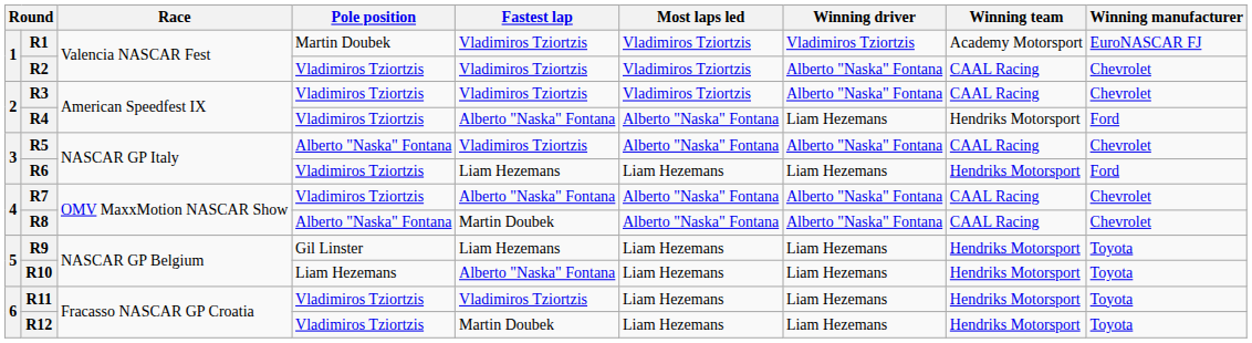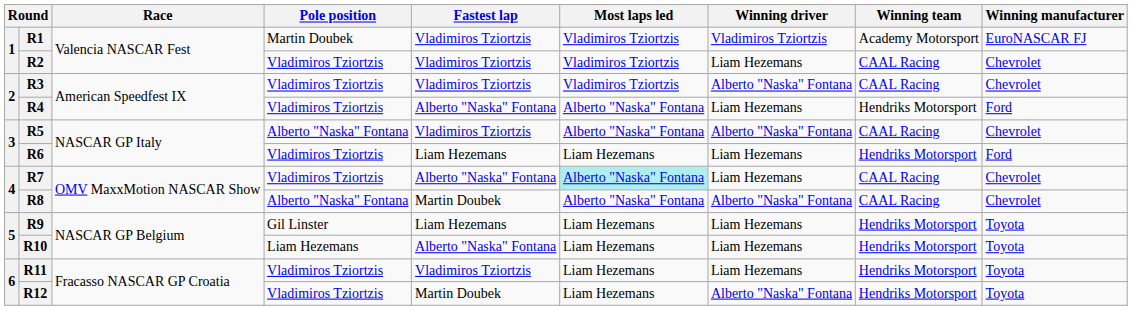 <table class="wikitable" style="font-size:85%;">
 <tr>
 <th colspan=2>Round</th>
 <th>Race</th>
 <th><a href='#'>Pole position</a></th>
 <th><a href='#'>Fastest lap</a></th>
 <th>Most laps led</th>
 <th>Winning driver</th>
 <th>Winning team</th>
 <th>Winning manufacturer</th>
 </tr>
 <tr>
 <th rowspan=2>1</th>
 <th>R1</th>
 <td rowspan=2>Valencia NASCAR Fest</td>
 <td> Martin Doubek</td>
 <td> <a href='#'>Vladimiros Tziortzis</a></td>
 <td> <a href='#'>Vladimiros Tziortzis</a></td>
 <td> <a href='#'>Vladimiros Tziortzis</a></td>
 <td> Academy Motorsport</td>
 <td><a href='#'>EuroNASCAR FJ</a></td>
 </tr>
 <tr>
 <th>R2</th>
 <td> <a href='#'>Vladimiros Tziortzis</a></td>
 <td> <a href='#'>Vladimiros Tziortzis</a></td>
 <td> <a href='#'>Vladimiros Tziortzis</a></td>
-<td> <a href='#'>Alberto "Naska" Fontana</a></td>
+<td> Liam Hezemans</td>
 <td> <a href='#'>CAAL Racing</a></td>
 <td><a href='#'>Chevrolet</a></td>
 </tr>
 <tr>
 <th rowspan=2>2</th>
 <th>R3</th>
 <td rowspan=2>American Speedfest IX</td>
 <td> <a href='#'>Vladimiros Tziortzis</a></td>
 <td> <a href='#'>Vladimiros Tziortzis</a></td>
 <td> <a href='#'>Vladimiros Tziortzis</a></td>
 <td> <a href='#'>Alberto "Naska" Fontana</a></td>
 <td> <a href='#'>CAAL Racing</a></td>
 <td><a href='#'>Chevrolet</a></td>
 </tr>
 <tr>
 <th>R4</th>
 <td> <a href='#'>Vladimiros Tziortzis</a></td>
 <td> <a href='#'>Alberto "Naska" Fontana</a></td>
 <td> <a href='#'>Alberto "Naska" Fontana</a></td>
 <td> Liam Hezemans</td>
 <td> Hendriks Motorsport</td>
 <td><a href='#'>Ford</a></td>
 </tr>
 <tr>
 <th rowspan=2>3</th>
 <th>R5</th>
 <td rowspan=2>NASCAR GP Italy</td>
 <td> <a href='#'>Alberto "Naska" Fontana</a></td>
 <td> <a href='#'>Vladimiros Tziortzis</a></td>
 <td> <a href='#'>Alberto "Naska" Fontana</a></td>
 <td> <a href='#'>Alberto "Naska" Fontana</a></td>
 <td> <a href='#'>CAAL Racing</a></td>
 <td><a href='#'>Chevrolet</a></td>
 </tr>
 <tr>
 <th>R6</th>
 <td> <a href='#'>Vladimiros Tziortzis</a></td>
 <td> Liam Hezemans</td>
 <td> Liam Hezemans</td>
 <td> Liam Hezemans</td>
 <td> <a href='#'>Hendriks Motorsport</a></td>
 <td><a href='#'>Ford</a></td>
 </tr>
 <tr>
 <th rowspan=2>4</th>
 <th>R7</th>
 <td rowspan=2><a href='#'>OMV</a> MaxxMotion NASCAR Show</td>
 <td> <a href='#'>Vladimiros Tziortzis</a></td>
 <td> <a href='#'>Alberto "Naska" Fontana</a></td>
-<td> <a href='#'>Alberto "Naska" Fontana</a></td>
-<td> <a href='#'>Alberto "Naska" Fontana</a></td>
+<td style="background: paleturquoise;"> <a href='#'>Alberto "Naska" Fontana</a></td>
+<td> Liam Hezemans</td>
 <td> <a href='#'>CAAL Racing</a></td>
 <td><a href='#'>Chevrolet</a></td>
 </tr>
 <tr>
 <th>R8</th>
 <td> <a href='#'>Alberto "Naska" Fontana</a></td>
 <td> Martin Doubek</td>
 <td> <a href='#'>Alberto "Naska" Fontana</a></td>
 <td> <a href='#'>Alberto "Naska" Fontana</a></td>
 <td> <a href='#'>CAAL Racing</a></td>
 <td><a href='#'>Chevrolet</a></td>
 </tr>
 <tr>
 <th rowspan=2>5</th>
 <th>R9</th>
 <td rowspan=2>NASCAR GP Belgium</td>
 <td> Gil Linster</td>
 <td> Liam Hezemans</td>
 <td> Liam Hezemans</td>
 <td> Liam Hezemans</td>
 <td> <a href='#'>Hendriks Motorsport</a></td>
 <td><a href='#'>Toyota</a></td>
 </tr>
 <tr>
 <th>R10</th>
 <td> Liam Hezemans</td>
 <td> <a href='#'>Alberto "Naska" Fontana</a></td>
 <td> Liam Hezemans</td>
 <td> Liam Hezemans</td>
 <td> <a href='#'>Hendriks Motorsport</a></td>
 <td><a href='#'>Toyota</a></td>
 </tr>
 <tr>
 <th rowspan=2>6</th>
 <th>R11</th>
 <td rowspan=2>Fracasso NASCAR GP Croatia</td>
 <td> <a href='#'>Vladimiros Tziortzis</a></td>
 <td> <a href='#'>Vladimiros Tziortzis</a></td>
 <td> Liam Hezemans</td>
 <td> Liam Hezemans</td>
 <td> <a href='#'>Hendriks Motorsport</a></td>
 <td><a href='#'>Toyota</a></td>
 </tr>
 <tr>
 <th>R12</th>
 <td> <a href='#'>Vladimiros Tziortzis</a></td>
 <td> Martin Doubek</td>
 <td> Liam Hezemans</td>
-<td> Liam Hezemans</td>
+<td> <a href='#'>Alberto "Naska" Fontana</a></td>
 <td> <a href='#'>Hendriks Motorsport</a></td>
 <td><a href='#'>Toyota</a></td>
 </tr>
 </table>
